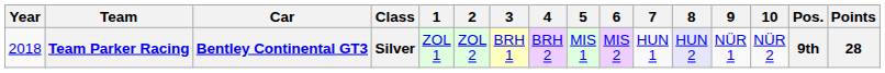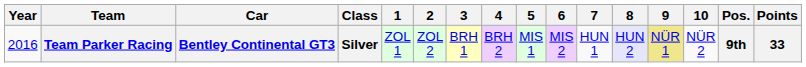 <table class="wikitable" border="1" style="text-align:center; font-size:85%;">
 <tr>
 <th>Year</th>
 <th>Team</th>
 <th>Car</th>
 <th>Class</th>
 <th>1</th>
 <th>2</th>
 <th>3</th>
 <th>4</th>
 <th>5</th>
 <th>6</th>
 <th>7</th>
 <th>8</th>
 <th>9</th>
 <th>10</th>
 <th>Pos.</th>
 <th>Points</th>
 </tr>
 <tr>
-<td><a href='#'>2018</a></td>
+<td><a href='#'>2016</a></td>
 <th nowrap><a href='#'>Team Parker Racing</a></th>
 <th nowrap><a href='#'>Bentley Continental GT3</a></th>
 <th>Silver</th>
 <td style="background:#DFFFDF;"><a href='#'>ZOL<br>1</a><br></td>
 <td style="background:#DFFFDF;"><a href='#'>ZOL<br>2</a><br></td>
 <td style="background:#FFFFBF;"><a href='#'>BRH<br>1</a><br></td>
 <td style="background:#EFCFFF;"><a href='#'>BRH<br>2</a><br></td>
 <td style="background:#DFFFDF;"><a href='#'>MIS<br>1</a><br></td>
 <td style="background:#EFCFFF;"><a href='#'>MIS<br>2</a><br></td>
 <td><a href='#'>HUN<br>1</a></td>
 <td style="background: lavender;"><a href='#'>HUN<br>2</a></td>
-<td><a href='#'>NÜR<br>1</a></td>
+<td style="background: khaki;"><a href='#'>NÜR<br>1</a></td>
 <td><a href='#'>NÜR<br>2</a></td>
 <th>9th</th>
-<th>28</th>
+<th>33</th>
 </tr>
 </table>
